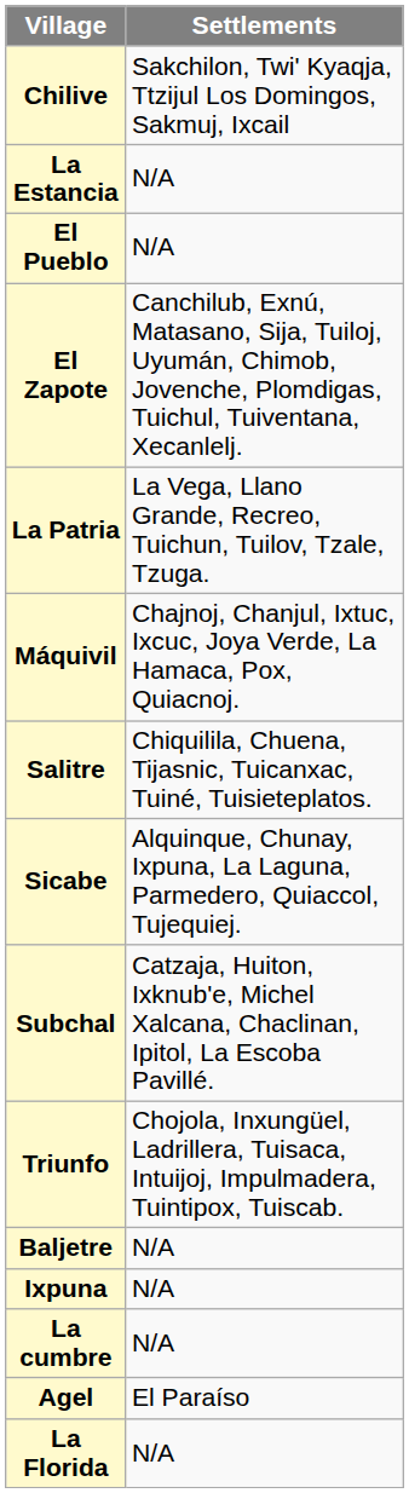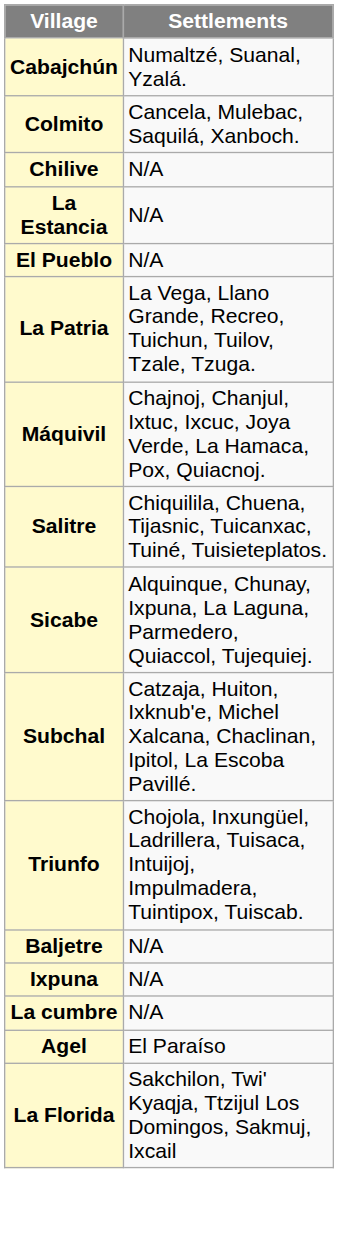 <table class="wikitable mw-collapsible" width=40%>
 <tr style="color:white;">
 <th style="background:grey;"><strong>Village</strong></th>
 <th style="background:grey;"><strong>Settlements</strong></th>
 </tr>
 <tr>
+<th style="background:lemonchiffon;">Cabajchún</th>
+<td>Numaltzé, Suanal, Yzalá.</td>
+</tr>
+<tr>
+<th style="background:lemonchiffon;">Colmito</th>
+<td>Cancela, Mulebac, Saquilá, Xanboch.</td>
+</tr>
+<tr>
 <th style="background:lemonchiffon;">Chilive</th>
-<td>Sakchilon, Twi' Kyaqja, Ttzijul Los Domingos, Sakmuj, Ixcail</td>
+<td>N/A</td>
 </tr>
 <tr>
 <th style="background:lemonchiffon;">La Estancia</th>
 <td>N/A</td>
 </tr>
 <tr>
 <th style="background:lemonchiffon;">El Pueblo</th>
 <td>N/A</td>
-</tr>
-<tr>
-<th style="background:lemonchiffon;">El Zapote</th>
-<td>Canchilub, Exnú, Matasano, Sija, Tuiloj, Uyumán, Chimob, Jovenche, Plomdigas, Tuichul, Tuiventana, Xecanlelj.</td>
 </tr>
 <tr>
 <th style="background:lemonchiffon;">La Patria</th>
 <td>La Vega, Llano Grande, Recreo, Tuichun, Tuilov, Tzale, Tzuga.</td>
 </tr>
 <tr>
 <th style="background:lemonchiffon;">Máquivil</th>
 <td>Chajnoj, Chanjul, Ixtuc, Ixcuc, Joya Verde, La Hamaca, Pox, Quiacnoj.</td>
 </tr>
 <tr>
 <th style="background:lemonchiffon;">Salitre</th>
 <td>Chiquilila, Chuena, Tijasnic, Tuicanxac, Tuiné, Tuisieteplatos.</td>
 </tr>
 <tr>
 <th style="background:lemonchiffon;">Sicabe</th>
 <td>Alquinque, Chunay, Ixpuna, La Laguna, Parmedero, Quiaccol, Tujequiej.</td>
 </tr>
 <tr>
 <th style="background:lemonchiffon;">Subchal</th>
 <td>Catzaja, Huiton, Ixknub'e, Michel Xalcana, Chaclinan, Ipitol, La Escoba Pavillé.</td>
 </tr>
 <tr>
 <th style="background:lemonchiffon;">Triunfo</th>
 <td>Chojola, Inxungüel, Ladrillera, Tuisaca, Intuijoj, Impulmadera, Tuintipox, Tuiscab.</td>
 </tr>
 <tr>
 <th style="background:lemonchiffon;">Baljetre</th>
 <td>N/A</td>
 </tr>
 <tr>
 <th style="background:lemonchiffon;">Ixpuna</th>
 <td>N/A</td>
 </tr>
 <tr>
 <th style="background:lemonchiffon;">La cumbre</th>
 <td>N/A</td>
 </tr>
 <tr>
 <th style="background:lemonchiffon;">Agel</th>
 <td>El Paraíso</td>
 </tr>
 <tr>
 <th style="background:lemonchiffon;">La Florida</th>
-<td>N/A</td>
+<td>Sakchilon, Twi' Kyaqja, Ttzijul Los Domingos, Sakmuj, Ixcail</td>
 </tr>
 </table>
